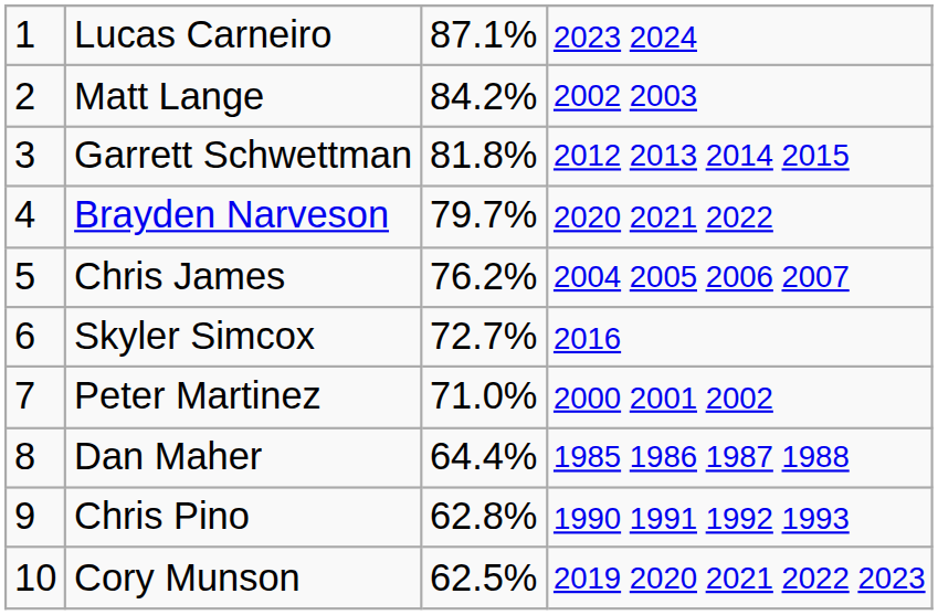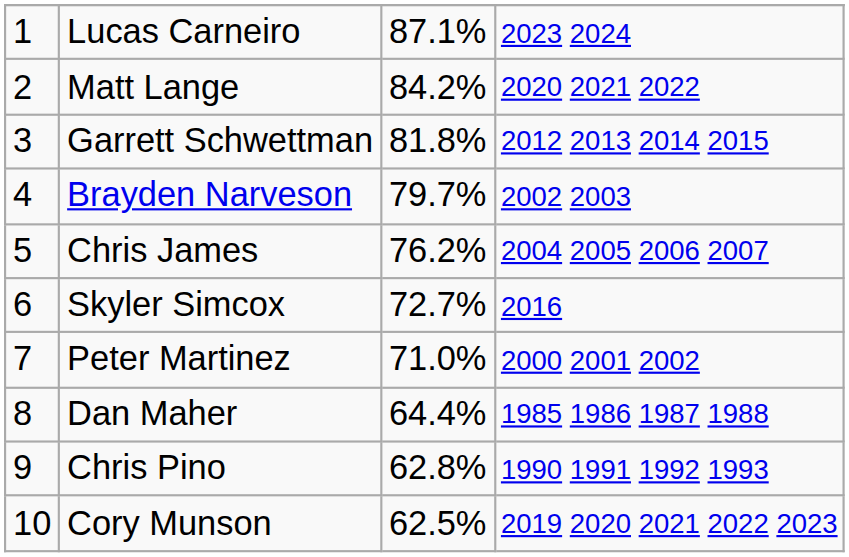 <table class="wikitable">
 <tr>
 </tr>
 <tr>
 <td>1</td>
 <td>Lucas Carneiro</td>
 <td><abbr>87.1%</abbr> </td>
 <td style="font-size:80%;"><a href='#'>2023</a> <a href='#'>2024</a></td>
 </tr>
 <tr>
 <td>2</td>
 <td>Matt Lange</td>
 <td><abbr>84.2%</abbr></td>
-<td style="font-size:80%;"><a href='#'>2002</a> <a href='#'>2003</a></td>
+<td style="font-size:80%;"><a href='#'>2020</a> <a href='#'>2021</a> <a href='#'>2022</a></td>
 </tr>
 <tr>
 <td>3</td>
 <td>Garrett Schwettman</td>
 <td><abbr>81.8%</abbr></td>
 <td style="font-size:80%;"><a href='#'>2012</a> <a href='#'>2013</a> <a href='#'>2014</a> <a href='#'>2015</a></td>
 </tr>
 <tr>
 <td>4</td>
 <td><a href='#'>Brayden Narveson</a></td>
 <td><abbr>79.7%</abbr></td>
-<td style="font-size:80%;"><a href='#'>2020</a> <a href='#'>2021</a> <a href='#'>2022</a></td>
+<td style="font-size:80%;"><a href='#'>2002</a> <a href='#'>2003</a></td>
 </tr>
 <tr>
 <td>5</td>
 <td>Chris James</td>
 <td><abbr>76.2%</abbr></td>
 <td style="font-size:80%;"><a href='#'>2004</a> <a href='#'>2005</a> <a href='#'>2006</a> <a href='#'>2007</a></td>
 </tr>
 <tr>
 <td>6</td>
 <td>Skyler Simcox</td>
 <td><abbr>72.7%</abbr></td>
 <td style="font-size:80%;"><a href='#'>2016</a></td>
 </tr>
 <tr>
 <td>7</td>
 <td>Peter Martinez</td>
 <td><abbr>71.0%</abbr></td>
 <td style="font-size:80%;"><a href='#'>2000</a> <a href='#'>2001</a> <a href='#'>2002</a></td>
 </tr>
 <tr>
 <td>8</td>
 <td>Dan Maher</td>
 <td><abbr>64.4%</abbr></td>
 <td style="font-size:80%;"><a href='#'>1985</a> <a href='#'>1986</a> <a href='#'>1987</a> <a href='#'>1988</a></td>
 </tr>
 <tr>
 <td>9</td>
 <td>Chris Pino</td>
 <td><abbr>62.8%</abbr></td>
 <td style="font-size:80%;"><a href='#'>1990</a> <a href='#'>1991</a> <a href='#'>1992</a> <a href='#'>1993</a></td>
 </tr>
 <tr>
 <td>10</td>
 <td>Cory Munson</td>
 <td><abbr>62.5%</abbr></td>
 <td style="font-size:80%;"><a href='#'>2019</a> <a href='#'>2020</a> <a href='#'>2021</a> <a href='#'>2022</a> <a href='#'>2023</a><br></td>
 </tr>
 </table>
